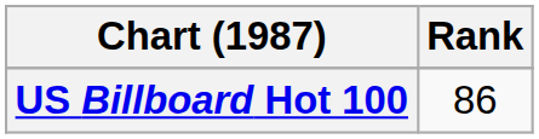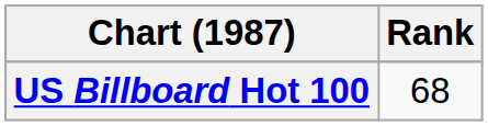 <table class="wikitable plainrowheaders">
 <tr>
 <th>Chart (1987)</th>
 <th>Rank</th>
 </tr>
 <tr>
 </tr>
 <tr>
 <th scope="row"><a href='#'>US <em>Billboard</em> Hot 100</a></th>
-<td style="text-align:center;">86</td>
+<td style="text-align:center;">68</td>
 </tr>
 </table>
